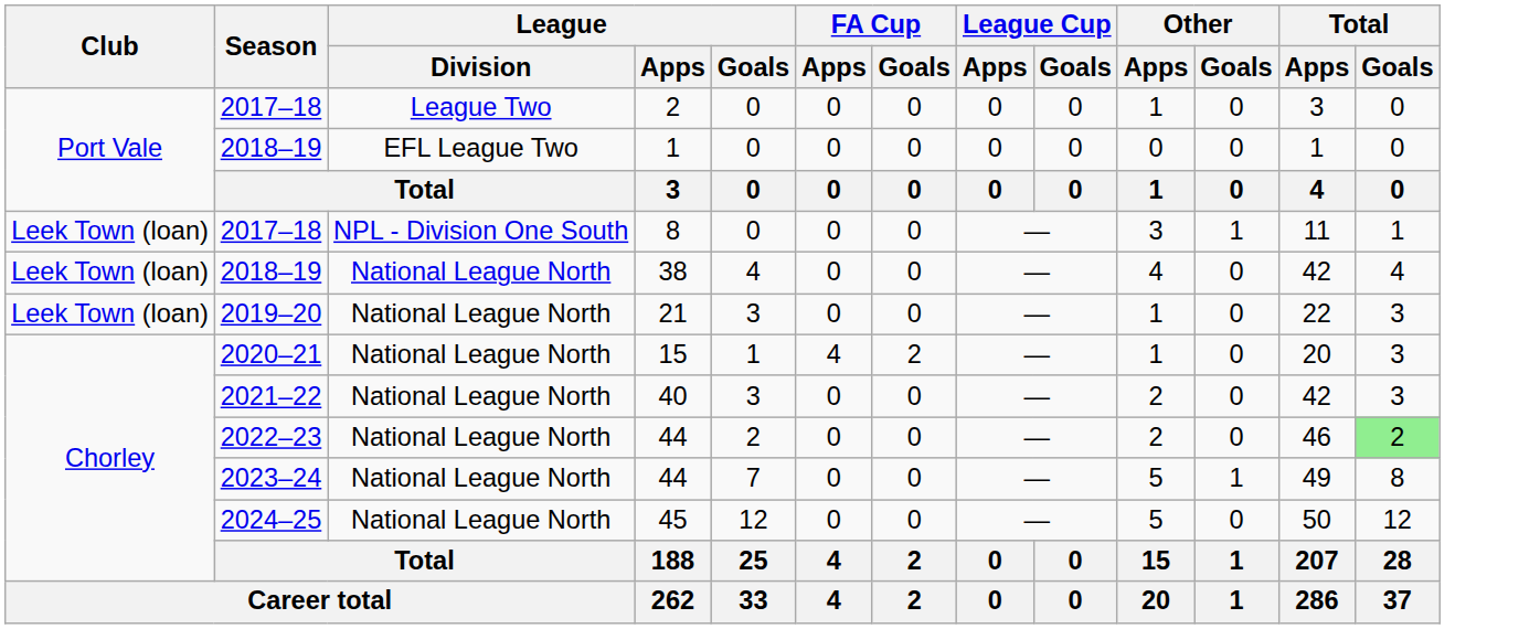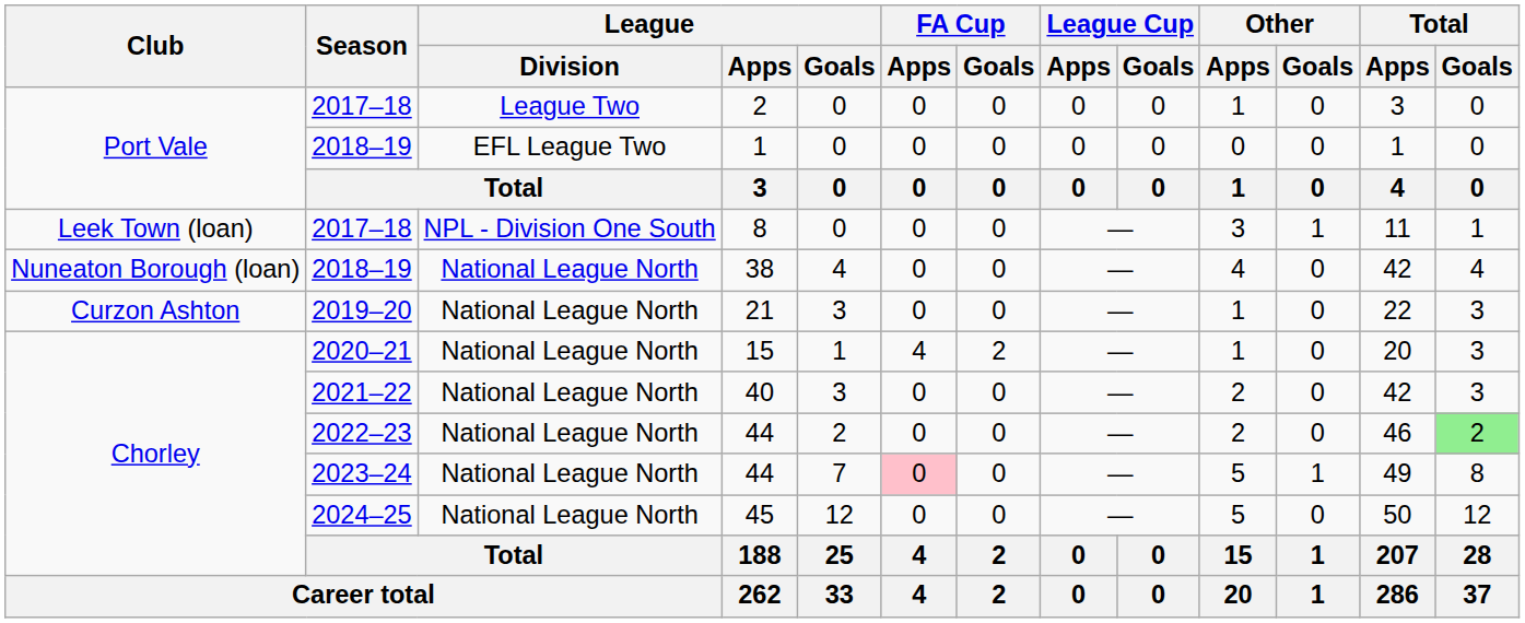 <table class="wikitable" style="text-align:center">
 <tr>
 <th rowspan="2">Club</th>
 <th rowspan="2">Season</th>
 <th colspan="3">League</th>
 <th colspan="2"><a href='#'>FA Cup</a></th>
 <th colspan="2"><a href='#'>League Cup</a></th>
 <th colspan="2">Other</th>
 <th colspan="2">Total</th>
 </tr>
 <tr>
 <th>Division</th>
 <th>Apps</th>
 <th>Goals</th>
 <th>Apps</th>
 <th>Goals</th>
 <th>Apps</th>
 <th>Goals</th>
 <th>Apps</th>
 <th>Goals</th>
 <th>Apps</th>
 <th>Goals</th>
 </tr>
 <tr>
 <td rowspan="3"><a href='#'>Port Vale</a></td>
 <td><a href='#'>2017–18</a></td>
 <td><a href='#'>League Two</a></td>
 <td>2</td>
 <td>0</td>
 <td>0</td>
 <td>0</td>
 <td>0</td>
 <td>0</td>
 <td>1</td>
 <td>0</td>
 <td>3</td>
 <td>0</td>
 </tr>
 <tr>
 <td><a href='#'>2018–19</a></td>
 <td>EFL League Two</td>
 <td>1</td>
 <td>0</td>
 <td>0</td>
 <td>0</td>
 <td>0</td>
 <td>0</td>
 <td>0</td>
 <td>0</td>
 <td>1</td>
 <td>0</td>
 </tr>
 <tr>
 <th colspan="2">Total</th>
 <th>3</th>
 <th>0</th>
 <th>0</th>
 <th>0</th>
 <th>0</th>
 <th>0</th>
 <th>1</th>
 <th>0</th>
 <th>4</th>
 <th>0</th>
 </tr>
 <tr>
 <td><a href='#'>Leek Town</a> (loan)</td>
 <td><a href='#'>2017–18</a></td>
 <td><a href='#'>NPL - Division One South</a></td>
 <td>8</td>
 <td>0</td>
 <td>0</td>
 <td>0</td>
 <td colspan="2">—</td>
 <td>3</td>
 <td>1</td>
 <td>11</td>
 <td>1</td>
 </tr>
 <tr>
-<td><a href='#'>Leek Town</a> (loan)</td>
+<td><a href='#'>Nuneaton Borough</a> (loan)</td>
 <td><a href='#'>2018–19</a></td>
 <td><a href='#'>National League North</a></td>
 <td>38</td>
 <td>4</td>
 <td>0</td>
 <td>0</td>
 <td colspan="2">—</td>
 <td>4</td>
 <td>0</td>
 <td>42</td>
 <td>4</td>
 </tr>
 <tr>
-<td><a href='#'>Leek Town</a> (loan)</td>
+<td><a href='#'>Curzon Ashton</a></td>
 <td><a href='#'>2019–20</a></td>
 <td>National League North</td>
 <td>21</td>
 <td>3</td>
 <td>0</td>
 <td>0</td>
 <td colspan="2">—</td>
 <td>1</td>
 <td>0</td>
 <td>22</td>
 <td>3</td>
 </tr>
 <tr>
 <td rowspan="6"><a href='#'>Chorley</a></td>
 <td><a href='#'>2020–21</a></td>
 <td>National League North</td>
 <td>15</td>
 <td>1</td>
 <td>4</td>
 <td>2</td>
 <td colspan="2">—</td>
 <td>1</td>
 <td>0</td>
 <td>20</td>
 <td>3</td>
 </tr>
 <tr>
 <td><a href='#'>2021–22</a></td>
 <td>National League North</td>
 <td>40</td>
 <td>3</td>
 <td>0</td>
 <td>0</td>
 <td colspan="2">—</td>
 <td>2</td>
 <td>0</td>
 <td>42</td>
 <td>3</td>
 </tr>
 <tr>
 <td><a href='#'>2022–23</a></td>
 <td>National League North</td>
 <td>44</td>
 <td>2</td>
 <td>0</td>
 <td>0</td>
 <td colspan="2">—</td>
 <td>2</td>
 <td>0</td>
 <td>46</td>
 <td style="background: lightgreen;">2</td>
 </tr>
 <tr>
 <td><a href='#'>2023–24</a></td>
 <td>National League North</td>
 <td>44</td>
 <td>7</td>
-<td>0</td>
+<td style="background: pink;">0</td>
 <td>0</td>
 <td colspan="2">—</td>
 <td>5</td>
 <td>1</td>
 <td>49</td>
 <td>8</td>
 </tr>
 <tr>
 <td><a href='#'>2024–25</a></td>
 <td>National League North</td>
 <td>45</td>
 <td>12</td>
 <td>0</td>
 <td>0</td>
 <td colspan="2">—</td>
 <td>5</td>
 <td>0</td>
 <td>50</td>
 <td>12</td>
 </tr>
 <tr>
 <th colspan="2">Total</th>
 <th>188</th>
 <th>25</th>
 <th>4</th>
 <th>2</th>
 <th>0</th>
 <th>0</th>
 <th>15</th>
 <th>1</th>
 <th>207</th>
 <th>28</th>
 </tr>
 <tr>
 <th colspan="3">Career total</th>
 <th>262</th>
 <th>33</th>
 <th>4</th>
 <th>2</th>
 <th>0</th>
 <th>0</th>
 <th>20</th>
 <th>1</th>
 <th>286</th>
 <th>37</th>
 </tr>
 </table>
